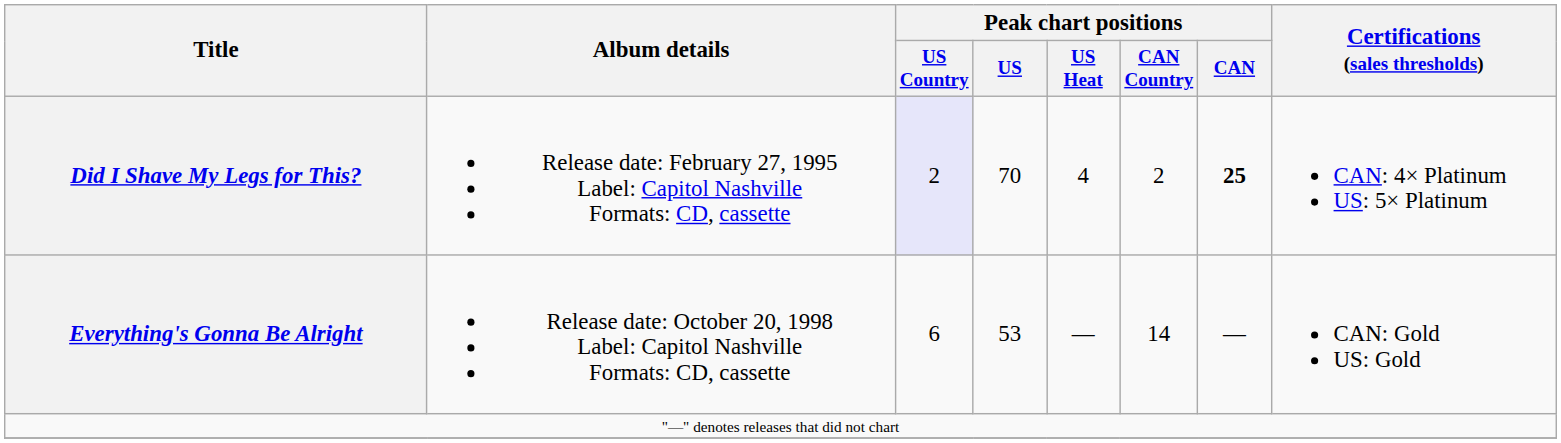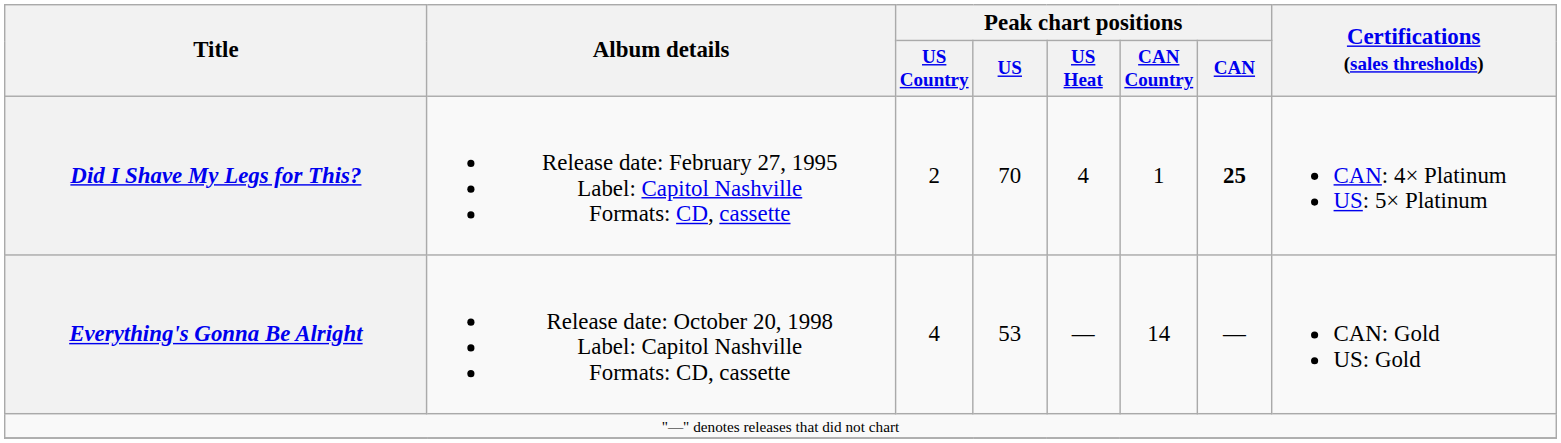 <table class="wikitable plainrowheaders" style="text-align:center;">
 <tr>
 <th rowspan="2" style="width:18em;">Title</th>
 <th rowspan="2" style="width:20em;">Album details</th>
 <th colspan="5">Peak chart positions</th>
 <th rowspan="2" style="width:12em;"><a href='#'>Certifications</a><br><small>(<a href='#'>sales thresholds</a>)</small></th>
 </tr>
 <tr style="font-size:smaller;">
 <th width="45"><a href='#'>US Country</a><br></th>
 <th width="45"><a href='#'>US</a><br></th>
 <th width="45"><a href='#'>US<br>Heat</a><br></th>
 <th width="45"><a href='#'>CAN Country</a><br></th>
 <th width="45"><a href='#'>CAN</a><br></th>
 </tr>
 <tr>
 <th scope="row"><em><a href='#'>Did I Shave My Legs for This?</a></em></th>
 <td><br><ul><li>Release date: February 27, 1995</li><li>Label: <a href='#'>Capitol Nashville</a></li><li>Formats: <a href='#'>CD</a>, <a href='#'>cassette</a></li></ul></td>
-<td style="background: lavender;">2</td>
+<td>2</td>
 <td>70</td>
 <td>4</td>
-<td>2</td>
+<td>1</td>
 <td><strong>25</strong></td>
 <td align="left"><br><ul><li><a href='#'>CAN</a>: 4× Platinum</li><li><a href='#'>US</a>: 5× Platinum</li></ul></td>
 </tr>
 <tr>
 <th scope="row"><em><a href='#'>Everything's Gonna Be Alright</a></em></th>
 <td><br><ul><li>Release date: October 20, 1998</li><li>Label: Capitol Nashville</li><li>Formats: CD, cassette</li></ul></td>
-<td>6</td>
+<td>4</td>
 <td>53</td>
 <td>—</td>
 <td>14</td>
 <td>—</td>
 <td align="left"><br><ul><li>CAN: Gold</li><li>US: Gold</li></ul></td>
 </tr>
 <tr>
 <td colspan="10" style="font-size:8pt">"—" denotes releases that did not chart</td>
 </tr>
 <tr>
 </tr>
 </table>
